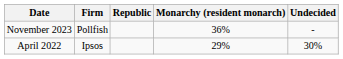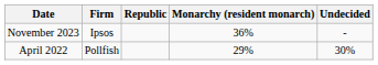 <table class="wikitable small floatright" style="font-size:90%;text-align:center">
 <tr>
 <th>Date</th>
 <th>Firm</th>
 <th>Republic</th>
 <th>Monarchy (resident monarch)</th>
 <th>Undecided</th>
 </tr>
 <tr>
 <td>November 2023</td>
-<td>Pollfish</td>
+<td>Ipsos</td>
 <td></td>
 <td>36%</td>
 <td>-</td>
 </tr>
 <tr>
 <td>April 2022</td>
-<td>Ipsos</td>
+<td>Pollfish</td>
 <td></td>
 <td>29%</td>
 <td>30%</td>
 </tr>
 </table>
